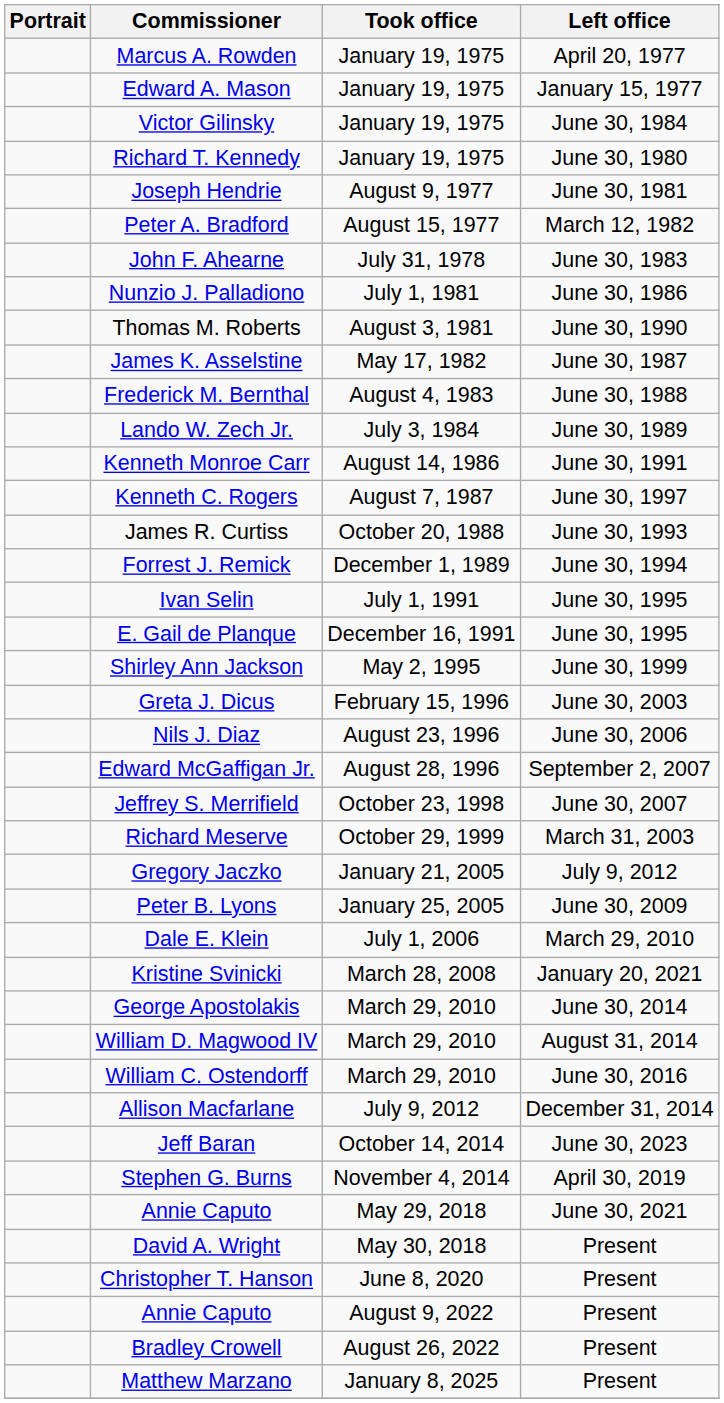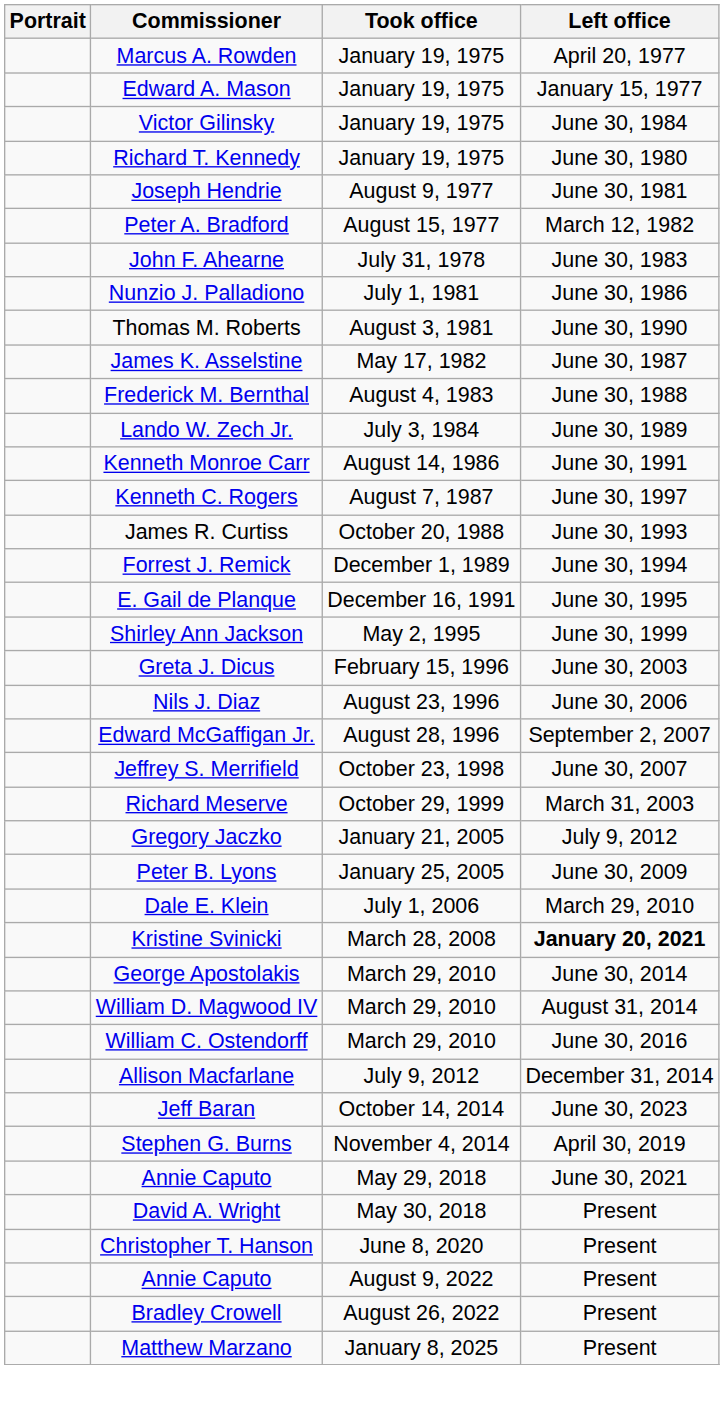 <table class=wikitable style="text-align:center">
 <tr>
 <th>Portrait</th>
 <th>Commissioner</th>
 <th>Took office</th>
 <th>Left office</th>
 </tr>
 <tr>
 <td></td>
 <td><a href='#'>Marcus A. Rowden</a></td>
 <td>January 19, 1975</td>
 <td>April 20, 1977</td>
 </tr>
 <tr>
 <td></td>
 <td><a href='#'>Edward A. Mason</a></td>
 <td>January 19, 1975</td>
 <td>January 15, 1977</td>
 </tr>
 <tr>
 <td></td>
 <td><a href='#'>Victor Gilinsky</a></td>
 <td>January 19, 1975</td>
 <td>June 30, 1984</td>
 </tr>
 <tr>
 <td></td>
 <td><a href='#'>Richard T. Kennedy</a></td>
 <td>January 19, 1975</td>
 <td>June 30, 1980</td>
 </tr>
 <tr>
 <td></td>
 <td><a href='#'>Joseph Hendrie</a></td>
 <td>August 9, 1977</td>
 <td>June 30, 1981</td>
 </tr>
 <tr>
 <td></td>
 <td><a href='#'>Peter A. Bradford</a></td>
 <td>August 15, 1977</td>
 <td>March 12, 1982</td>
 </tr>
 <tr>
 <td></td>
 <td><a href='#'>John F. Ahearne</a></td>
 <td>July 31, 1978</td>
 <td>June 30, 1983</td>
 </tr>
 <tr>
 <td></td>
 <td><a href='#'>Nunzio J. Palladiono</a></td>
 <td>July 1, 1981</td>
 <td>June 30, 1986</td>
 </tr>
 <tr>
 <td></td>
 <td>Thomas M. Roberts</td>
 <td>August 3, 1981</td>
 <td>June 30, 1990</td>
 </tr>
 <tr>
 <td></td>
 <td><a href='#'>James K. Asselstine</a></td>
 <td>May 17, 1982</td>
 <td>June 30, 1987</td>
 </tr>
 <tr>
 <td></td>
 <td><a href='#'>Frederick M. Bernthal</a></td>
 <td>August 4, 1983</td>
 <td>June 30, 1988</td>
 </tr>
 <tr>
 <td></td>
 <td><a href='#'>Lando W. Zech Jr.</a></td>
 <td>July 3, 1984</td>
 <td>June 30, 1989</td>
 </tr>
 <tr>
 <td></td>
 <td><a href='#'>Kenneth Monroe Carr</a></td>
 <td>August 14, 1986</td>
 <td>June 30, 1991</td>
 </tr>
 <tr>
 <td></td>
 <td><a href='#'>Kenneth C. Rogers</a></td>
 <td>August 7, 1987</td>
 <td>June 30, 1997</td>
 </tr>
 <tr>
 <td></td>
 <td>James R. Curtiss</td>
 <td>October 20, 1988</td>
 <td>June 30, 1993</td>
 </tr>
 <tr>
 <td></td>
 <td><a href='#'>Forrest J. Remick</a></td>
 <td>December 1, 1989</td>
 <td>June 30, 1994</td>
 </tr>
 <tr>
 <td></td>
-<td><a href='#'>Ivan Selin</a></td>
-<td>July 1, 1991</td>
-<td>June 30, 1995</td>
-</tr>
-<tr>
-<td></td>
 <td><a href='#'>E. Gail de Planque</a></td>
 <td>December 16, 1991</td>
 <td>June 30, 1995</td>
 </tr>
 <tr>
 <td></td>
 <td><a href='#'>Shirley Ann Jackson</a></td>
 <td>May 2, 1995</td>
 <td>June 30, 1999</td>
 </tr>
 <tr>
 <td></td>
 <td><a href='#'>Greta J. Dicus</a></td>
 <td>February 15, 1996</td>
 <td>June 30, 2003</td>
 </tr>
 <tr>
 <td></td>
 <td><a href='#'>Nils J. Diaz</a></td>
 <td>August 23, 1996</td>
 <td>June 30, 2006</td>
 </tr>
 <tr>
 <td></td>
 <td><a href='#'>Edward McGaffigan Jr.</a></td>
 <td>August 28, 1996</td>
 <td>September 2, 2007</td>
 </tr>
 <tr>
 <td></td>
 <td><a href='#'>Jeffrey S. Merrifield</a></td>
 <td>October 23, 1998</td>
 <td>June 30, 2007</td>
 </tr>
 <tr>
 <td></td>
 <td><a href='#'>Richard Meserve</a></td>
 <td>October 29, 1999</td>
 <td>March 31, 2003</td>
 </tr>
 <tr>
 <td></td>
 <td><a href='#'>Gregory Jaczko</a></td>
 <td>January 21, 2005</td>
 <td>July 9, 2012</td>
 </tr>
 <tr>
 <td></td>
 <td><a href='#'>Peter B. Lyons</a></td>
 <td>January 25, 2005</td>
 <td>June 30, 2009</td>
 </tr>
 <tr>
 <td></td>
 <td><a href='#'>Dale E. Klein</a></td>
 <td>July 1, 2006</td>
 <td>March 29, 2010</td>
 </tr>
 <tr>
 <td></td>
 <td><a href='#'>Kristine Svinicki</a></td>
 <td>March 28, 2008</td>
-<td>January 20, 2021</td>
+<td><strong>January 20, 2021</strong></td>
 </tr>
 <tr>
 <td></td>
 <td><a href='#'>George Apostolakis</a></td>
 <td>March 29, 2010</td>
 <td>June 30, 2014</td>
 </tr>
 <tr>
 <td></td>
 <td><a href='#'>William D. Magwood IV</a></td>
 <td>March 29, 2010</td>
 <td>August 31, 2014</td>
 </tr>
 <tr>
 <td></td>
 <td><a href='#'>William C. Ostendorff</a></td>
 <td>March 29, 2010</td>
 <td>June 30, 2016</td>
 </tr>
 <tr>
 <td></td>
 <td><a href='#'>Allison Macfarlane</a></td>
 <td>July 9, 2012</td>
 <td>December 31, 2014</td>
 </tr>
 <tr>
 <td></td>
 <td><a href='#'>Jeff Baran</a></td>
 <td>October 14, 2014</td>
 <td>June 30, 2023</td>
 </tr>
 <tr>
 <td></td>
 <td><a href='#'>Stephen G. Burns</a></td>
 <td>November 4, 2014</td>
 <td>April 30, 2019</td>
 </tr>
 <tr>
 <td></td>
 <td><a href='#'>Annie Caputo</a></td>
 <td>May 29, 2018</td>
 <td>June 30, 2021</td>
 </tr>
 <tr>
 <td></td>
 <td><a href='#'>David A. Wright</a></td>
 <td>May 30, 2018</td>
 <td>Present</td>
 </tr>
 <tr>
 <td></td>
 <td><a href='#'>Christopher T. Hanson</a></td>
 <td>June 8, 2020</td>
 <td>Present</td>
 </tr>
 <tr>
 <td></td>
 <td><a href='#'>Annie Caputo</a></td>
 <td>August 9, 2022</td>
 <td>Present</td>
 </tr>
 <tr>
 <td></td>
 <td><a href='#'>Bradley Crowell</a></td>
 <td>August 26, 2022</td>
 <td>Present</td>
 </tr>
 <tr>
 <td></td>
 <td><a href='#'>Matthew Marzano</a></td>
 <td>January 8, 2025</td>
 <td>Present</td>
 </tr>
 <tr>
 </tr>
 </table>
